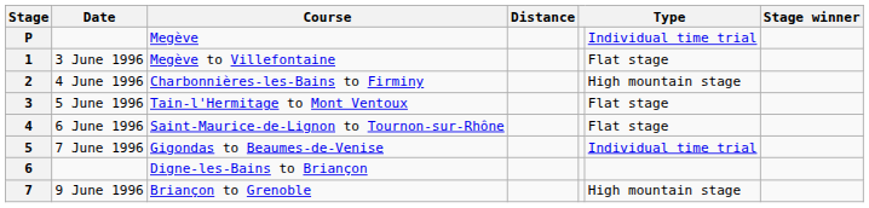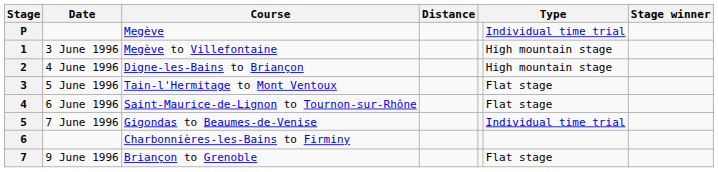 <table class="wikitable">
 <tr>
 <th scope="col">Stage</th>
 <th scope="col">Date</th>
 <th scope="col">Course</th>
 <th scope="col">Distance</th>
 <th scope="col" colspan="2">Type</th>
 <th scope="col">Stage winner</th>
 </tr>
 <tr>
 <th scope="row" style="text-align:center;">P</th>
 <td style="text-align:center;"></td>
 <td><a href='#'>Megève</a></td>
 <td style="text-align:center;"></td>
 <td></td>
 <td><a href='#'>Individual time trial</a></td>
 <td></td>
 </tr>
 <tr>
 <th scope="row" style="text-align:center;">1</th>
 <td style="text-align:center;">3 June 1996</td>
 <td><a href='#'>Megève</a> to <a href='#'>Villefontaine</a></td>
 <td style="text-align:center;"></td>
 <td></td>
-<td>Flat stage</td>
+<td>High mountain stage</td>
 <td></td>
 </tr>
 <tr>
 <th scope="row" style="text-align:center;">2</th>
 <td style="text-align:center;">4 June 1996</td>
-<td><a href='#'>Charbonnières-les-Bains</a> to <a href='#'>Firminy</a></td>
+<td><a href='#'>Digne-les-Bains</a> to <a href='#'>Briançon</a></td>
 <td style="text-align:center;"></td>
 <td></td>
 <td>High mountain stage</td>
 <td></td>
 </tr>
 <tr>
 <th scope="row" style="text-align:center;">3</th>
 <td style="text-align:center;">5 June 1996</td>
 <td><a href='#'>Tain-l'Hermitage</a> to <a href='#'>Mont Ventoux</a></td>
 <td style="text-align:center;"></td>
 <td></td>
 <td>Flat stage</td>
 <td></td>
 </tr>
 <tr>
 <th scope="row" style="text-align:center;">4</th>
 <td style="text-align:center;">6 June 1996</td>
 <td><a href='#'>Saint-Maurice-de-Lignon</a> to <a href='#'>Tournon-sur-Rhône</a></td>
 <td style="text-align:center;"></td>
 <td></td>
 <td>Flat stage</td>
 <td></td>
 </tr>
 <tr>
 <th scope="row" style="text-align:center;">5</th>
 <td style="text-align:center;">7 June 1996</td>
 <td><a href='#'>Gigondas</a> to <a href='#'>Beaumes-de-Venise</a></td>
 <td style="text-align:center;"></td>
 <td></td>
 <td><a href='#'>Individual time trial</a></td>
 <td></td>
 </tr>
 <tr>
 <th scope="row" style="text-align:center;">6</th>
 <td style="text-align:center;"></td>
-<td><a href='#'>Digne-les-Bains</a> to <a href='#'>Briançon</a></td>
+<td><a href='#'>Charbonnières-les-Bains</a> to <a href='#'>Firminy</a></td>
 <td style="text-align:center;"></td>
 <td></td>
 <td></td>
 <td></td>
 </tr>
 <tr>
 <th scope="row" style="text-align:center;">7</th>
 <td style="text-align:center;">9 June 1996</td>
 <td><a href='#'>Briançon</a> to <a href='#'>Grenoble</a></td>
 <td style="text-align:center;"></td>
 <td></td>
-<td>High mountain stage</td>
+<td>Flat stage</td>
 <td></td>
 </tr>
 </table>
